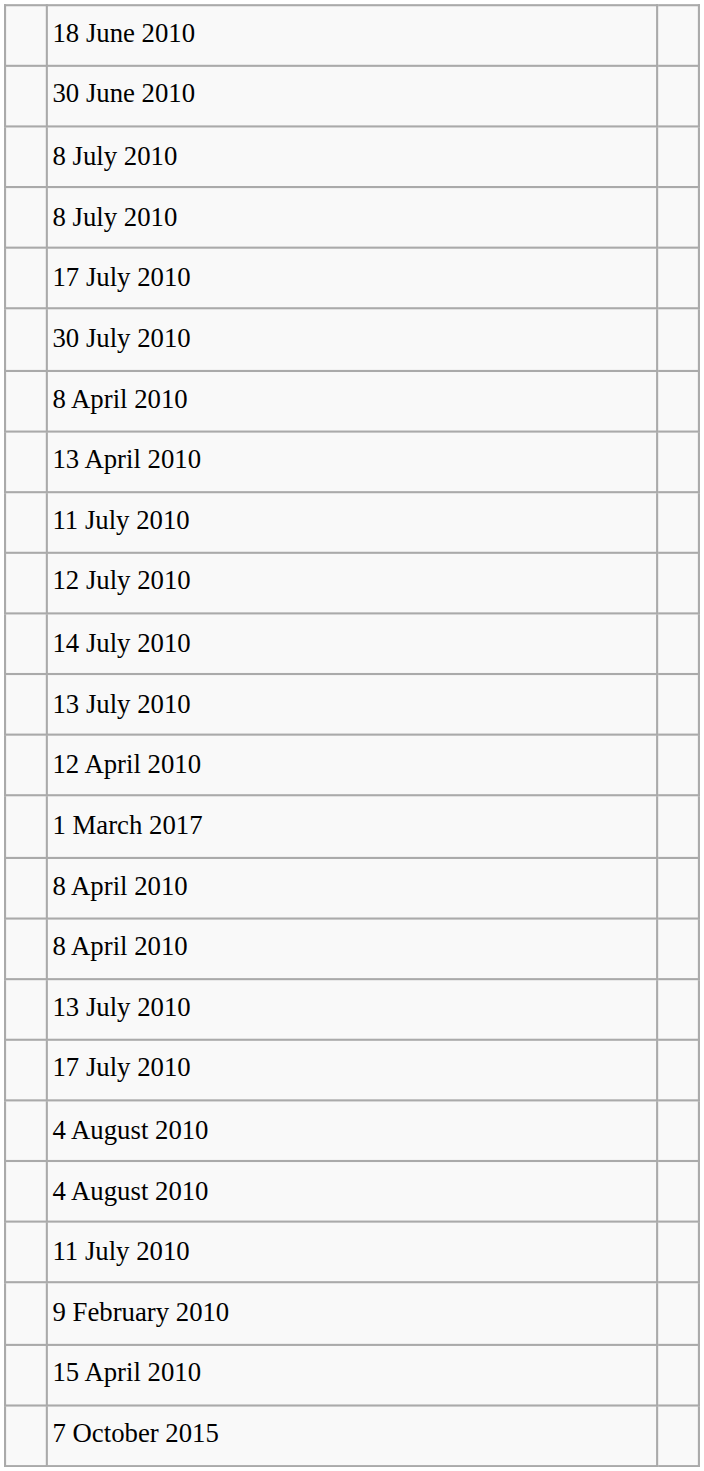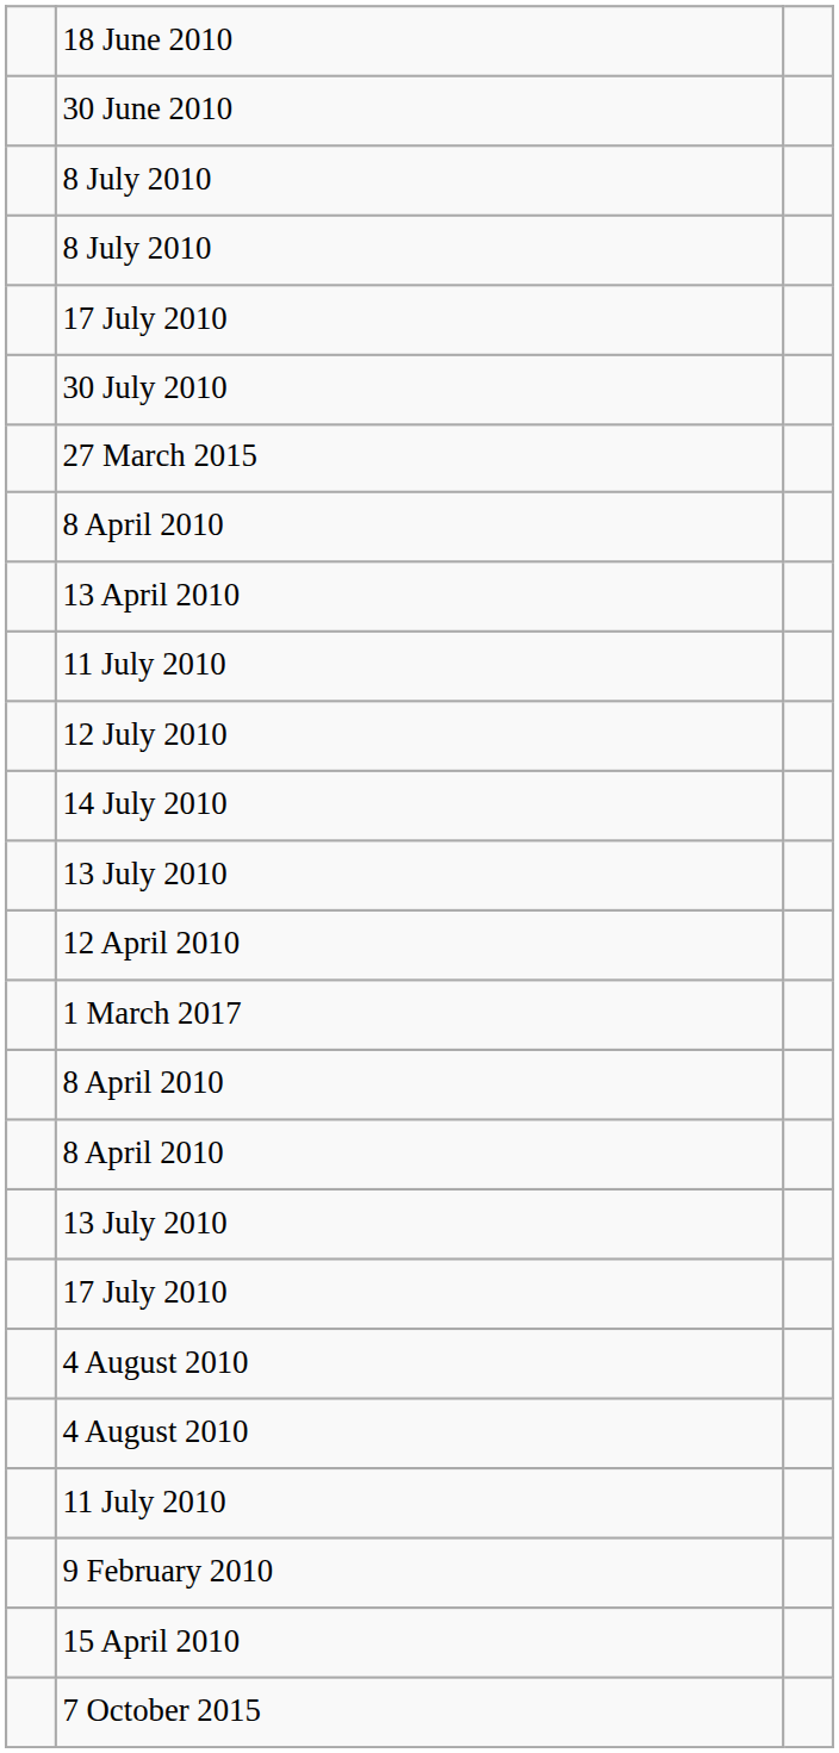 <table class="wikitable" style="font-size: 80%; float: left; width: 26em; margin-right: 1em; height: 700px">
 <tr>
 <td></td>
 <td>18 June 2010</td>
 <td></td>
 </tr>
 <tr>
 <td></td>
 <td>30 June 2010</td>
 <td></td>
 </tr>
 <tr>
 <td></td>
 <td>8 July 2010</td>
 <td></td>
 </tr>
 <tr>
 <td></td>
 <td>8 July 2010</td>
 <td></td>
 </tr>
 <tr>
 <td></td>
 <td>17 July 2010</td>
 <td></td>
 </tr>
 <tr>
 <td></td>
 <td>30 July 2010</td>
+<td></td>
+</tr>
+<tr>
+<td></td>
+<td>27 March 2015</td>
 <td></td>
 </tr>
 <tr>
 <td></td>
 <td>8 April 2010</td>
 <td></td>
 </tr>
 <tr>
 <td></td>
 <td>13 April 2010</td>
 <td></td>
 </tr>
 <tr>
 <td></td>
 <td>11 July 2010</td>
 <td></td>
 </tr>
 <tr>
 <td></td>
 <td>12 July 2010</td>
 <td></td>
 </tr>
 <tr>
 <td></td>
 <td>14 July 2010</td>
 <td></td>
 </tr>
 <tr>
 <td></td>
 <td>13 July 2010</td>
 <td></td>
 </tr>
 <tr>
 <td></td>
 <td>12 April 2010</td>
 <td></td>
 </tr>
 <tr>
 <td></td>
 <td>1 March 2017</td>
 <td></td>
 </tr>
 <tr>
 <td></td>
 <td>8 April 2010</td>
 <td></td>
 </tr>
 <tr>
 <td></td>
 <td>8 April 2010</td>
 <td></td>
 </tr>
 <tr>
 <td></td>
 <td>13 July 2010</td>
 <td></td>
 </tr>
 <tr>
 <td></td>
 <td>17 July 2010</td>
 <td></td>
 </tr>
 <tr>
 <td></td>
 <td>4 August 2010</td>
 <td></td>
 </tr>
 <tr>
 <td></td>
 <td>4 August 2010</td>
 <td></td>
 </tr>
 <tr>
 <td></td>
 <td>11 July 2010</td>
 <td></td>
 </tr>
 <tr>
 <td></td>
 <td>9 February 2010</td>
 <td></td>
 </tr>
 <tr>
 <td></td>
 <td>15 April 2010</td>
 <td></td>
 </tr>
 <tr>
 <td></td>
 <td>7 October 2015</td>
 <td></td>
 </tr>
 </table>
